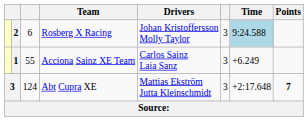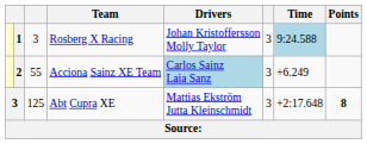 <table class="wikitable" style="font-size: 85%">
 <tr>
 <th scope="col" colspan="2"></th>
 <th scope="col"></th>
 <th scope="col">Team</th>
 <th scope="col">Drivers</th>
 <th scope="col"></th>
 <th scope="col">Time</th>
 <th scope="col">Points</th>
 </tr>
 <tr>
 <td style="background-color:#FFFFBF"> </td>
-<th scope=row>2</th>
-<td align=center>6</td>
+<th scope=row>1</th>
+<td align=center>3</td>
 <td> <a href='#'>Rosberg X Racing</a></td>
 <td> <a href='#'>Johan Kristoffersson</a><br> <a href='#'>Molly Taylor</a></td>
 <td>3</td>
 <td style="background: lightblue;">9:24.588</td>
 <td></td>
 </tr>
 <tr>
 <td style="background-color:#FFFFBF"> </td>
-<th scope=row>1</th>
+<th scope=row>2</th>
 <td align=center>55</td>
 <td> <a href='#'>Acciona</a>  <a href='#'>Sainz XE Team</a></td>
-<td> <a href='#'>Carlos Sainz</a><br> <a href='#'>Laia Sanz</a></td>
+<td style="background: lightblue;"> <a href='#'>Carlos Sainz</a><br> <a href='#'>Laia Sanz</a></td>
 <td>3</td>
 <td>+6.249</td>
 <td></td>
 </tr>
 <tr>
 <th scope=row colspan=2>3</th>
-<td align=center>124</td>
+<td align=center>125</td>
 <td> <a href='#'>Abt</a> <a href='#'>Cupra</a> XE</td>
 <td> <a href='#'>Mattias Ekström</a><br> <a href='#'>Jutta Kleinschmidt</a></td>
 <td>3</td>
 <td>+2:17.648</td>
-<td align=center><strong>7</strong></td>
+<td align=center><strong>8</strong></td>
 </tr>
 <tr>
 <th colspan="8">Source:</th>
 </tr>
 </table>
